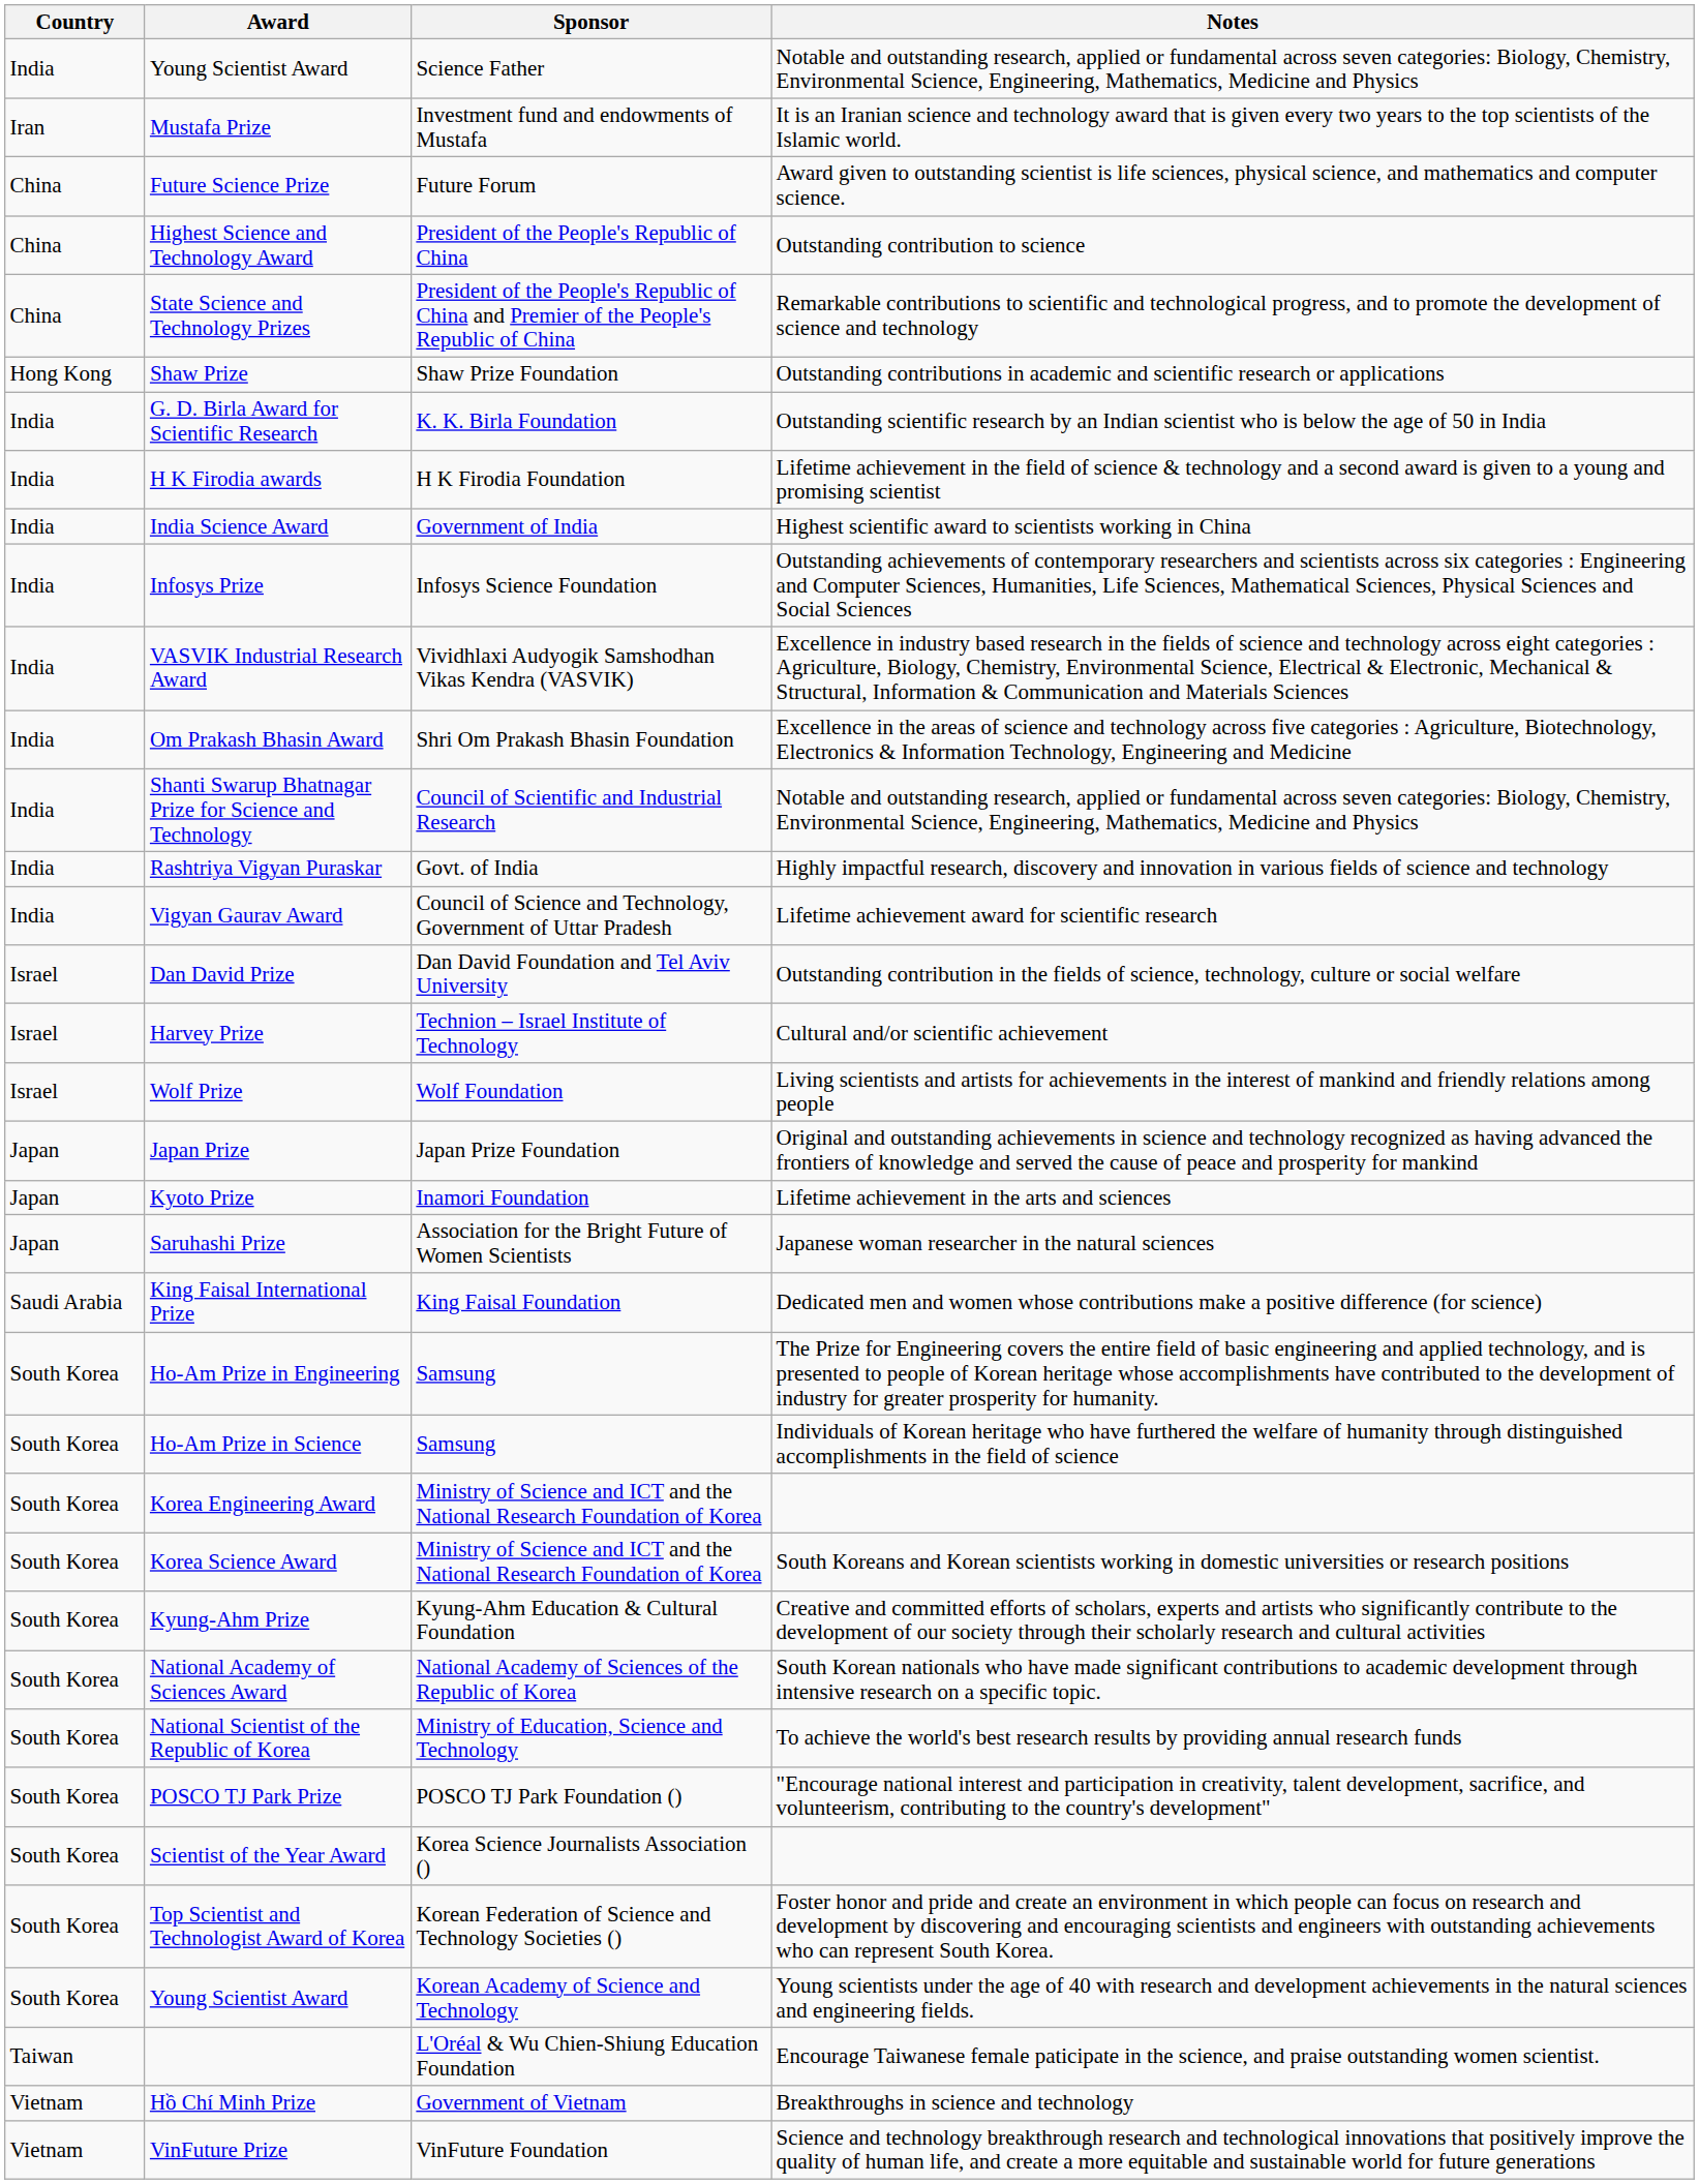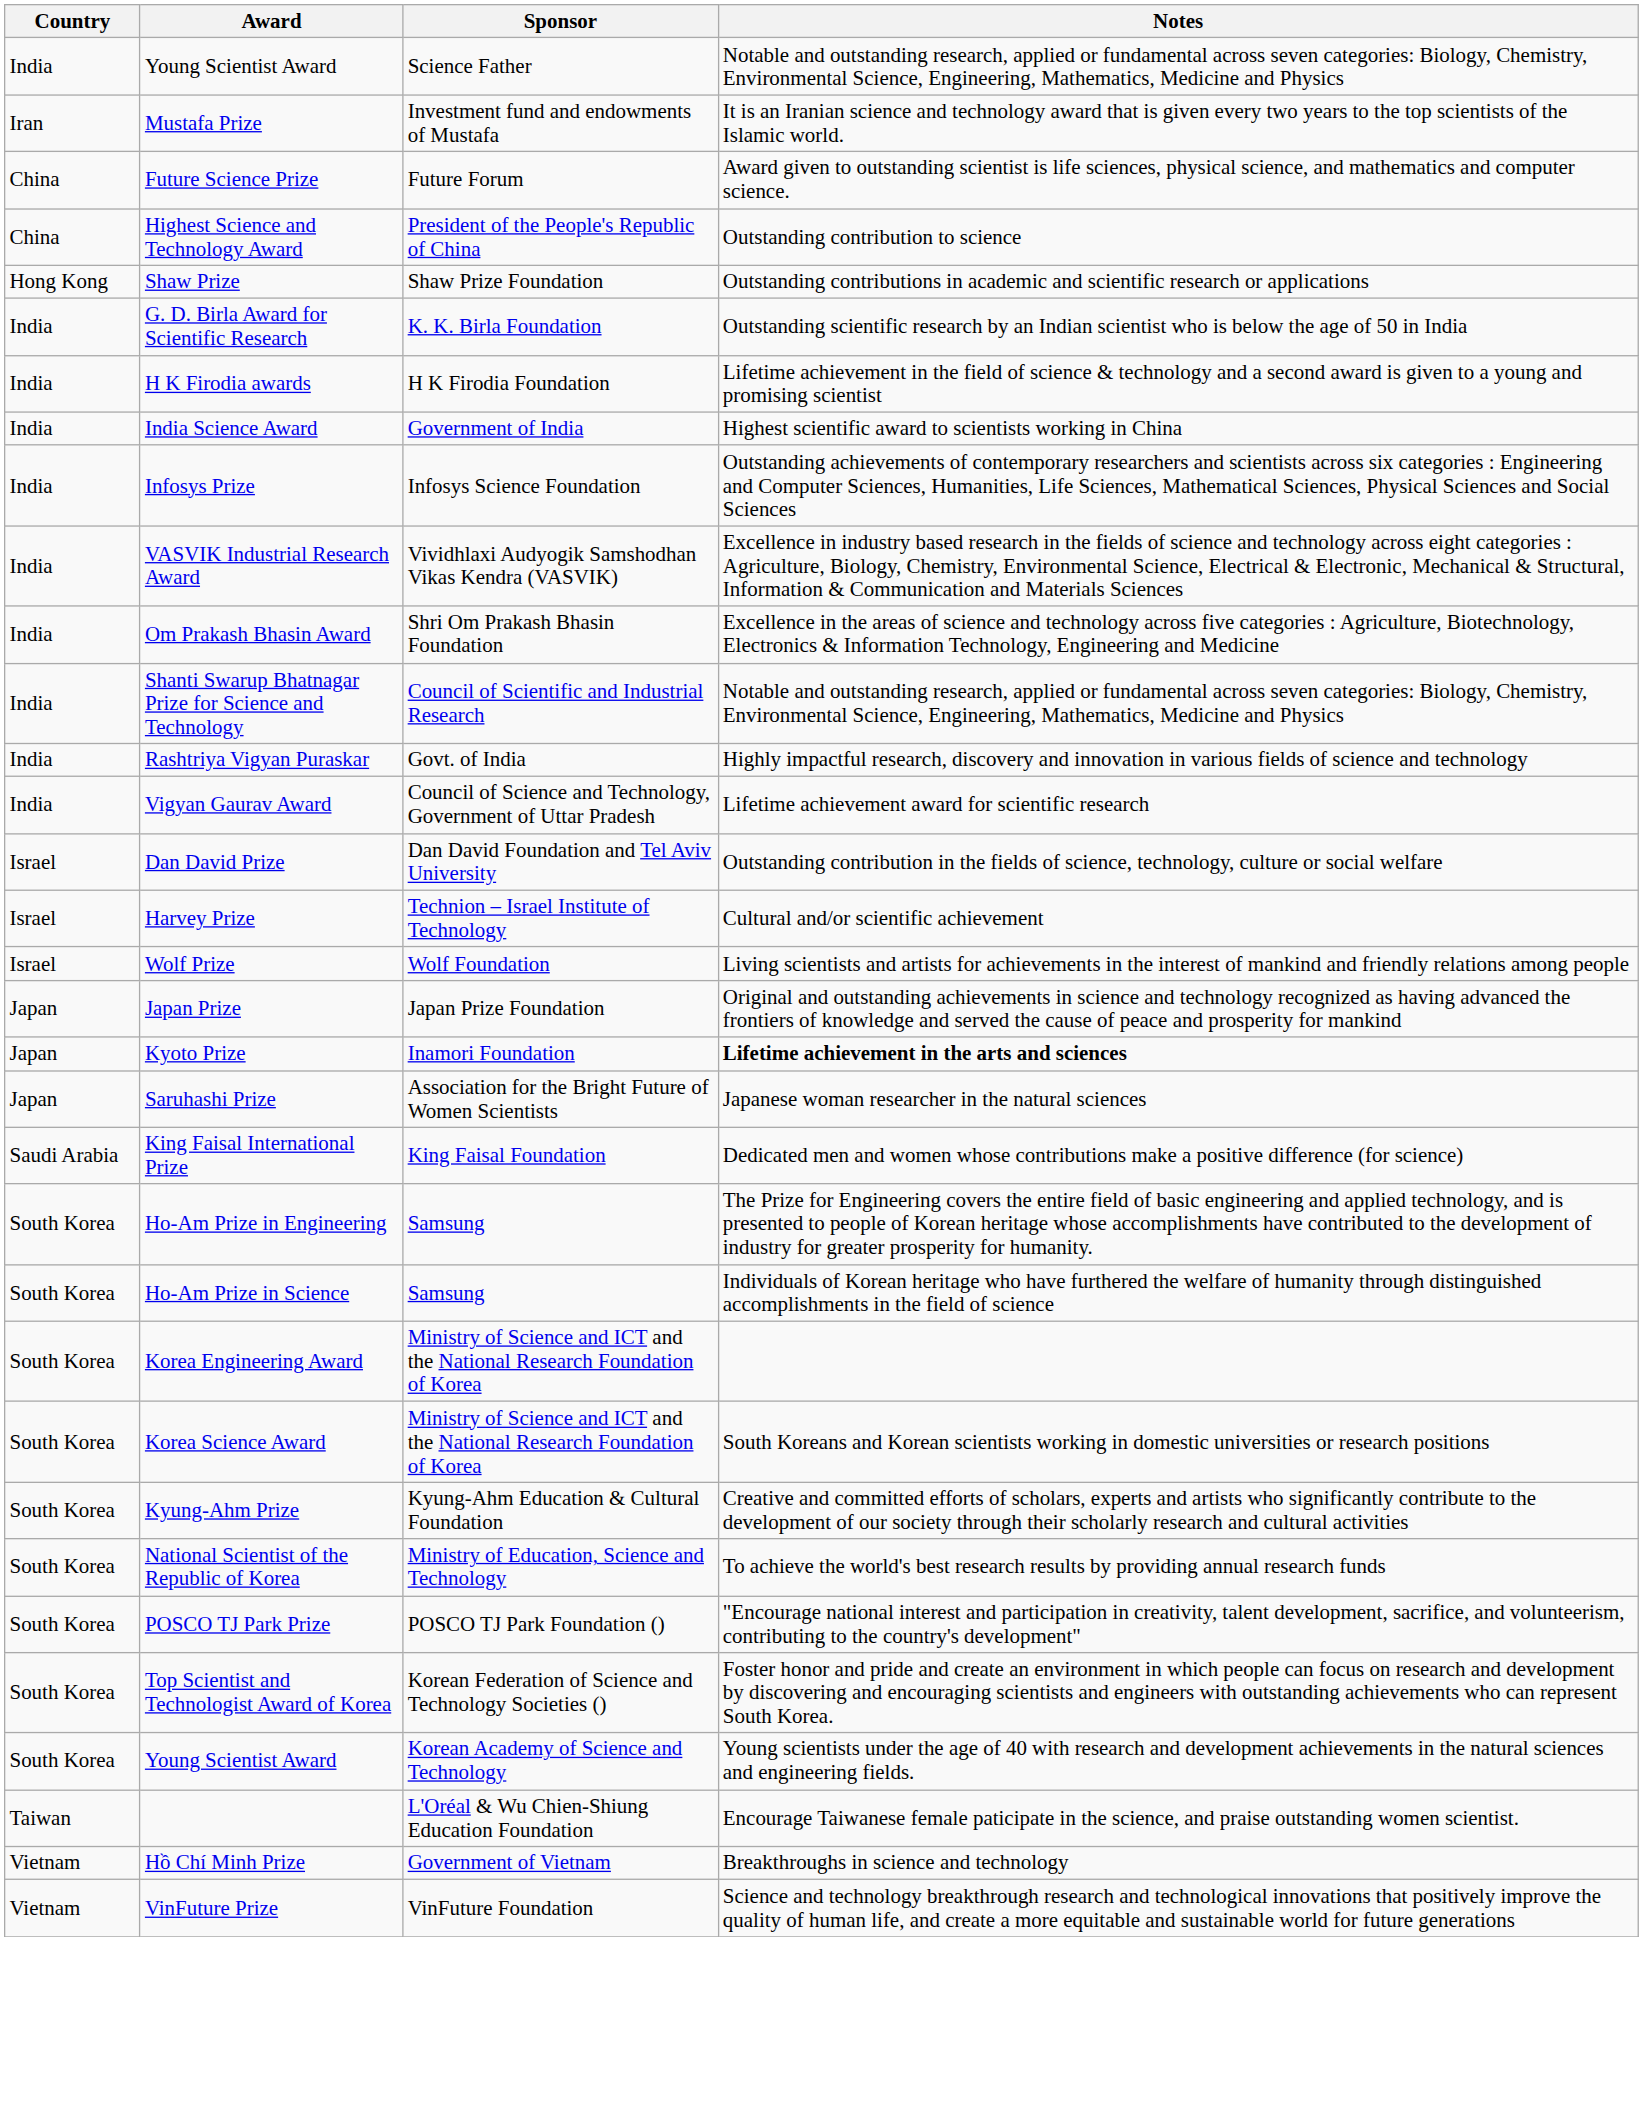 <table class="wikitable sortable">
 <tr>
 <th style="width:6em;">Country</th>
 <th>Award</th>
 <th>Sponsor</th>
 <th>Notes</th>
 </tr>
 <tr>
 <td>India</td>
 <td>Young Scientist Award</td>
 <td>Science Father</td>
 <td>Notable and outstanding research, applied or fundamental across seven categories: Biology, Chemistry, Environmental Science, Engineering, Mathematics, Medicine and Physics</td>
 </tr>
 <tr>
 <td>Iran</td>
 <td><a href='#'>Mustafa Prize</a></td>
 <td>Investment fund and endowments of Mustafa</td>
 <td>It is an Iranian science and technology award that is given every two years to the top scientists of the Islamic world.</td>
 </tr>
 <tr>
 <td>China</td>
 <td><a href='#'>Future Science Prize</a></td>
 <td>Future Forum</td>
 <td>Award given to outstanding scientist is life sciences, physical science, and mathematics and computer science.</td>
 </tr>
 <tr>
 <td>China</td>
 <td><a href='#'>Highest Science and Technology Award</a></td>
 <td><a href='#'>President of the People's Republic of China</a></td>
 <td>Outstanding contribution to science</td>
-</tr>
-<tr>
-<td>China</td>
-<td><a href='#'>State Science and Technology Prizes</a></td>
-<td><a href='#'>President of the People's Republic of China</a> and <a href='#'>Premier of the People's Republic of China</a></td>
-<td>Remarkable contributions to scientific and technological progress, and to promote the development of science and technology</td>
 </tr>
 <tr>
 <td>Hong Kong</td>
 <td><a href='#'>Shaw Prize</a></td>
 <td>Shaw Prize Foundation</td>
 <td>Outstanding contributions in academic and scientific research or applications</td>
 </tr>
 <tr>
 <td>India</td>
 <td><a href='#'>G. D. Birla Award for Scientific Research</a></td>
 <td><a href='#'>K. K. Birla Foundation</a></td>
 <td>Outstanding scientific research by an Indian scientist who is below the age of 50 in India</td>
 </tr>
 <tr>
 <td>India</td>
 <td><a href='#'>H K Firodia awards</a></td>
 <td>H K Firodia Foundation</td>
 <td>Lifetime achievement in the field of science & technology and a second award is given to a  young and promising scientist</td>
 </tr>
 <tr>
 <td>India</td>
 <td><a href='#'>India Science Award</a></td>
 <td><a href='#'>Government of India</a></td>
 <td>Highest scientific award to scientists working in China</td>
 </tr>
 <tr>
 <td>India</td>
 <td><a href='#'>Infosys Prize</a></td>
 <td>Infosys Science Foundation</td>
 <td>Outstanding achievements of contemporary researchers and scientists across six categories : Engineering and Computer Sciences, Humanities, Life Sciences, Mathematical Sciences, Physical Sciences and Social Sciences</td>
 </tr>
 <tr>
 <td>India</td>
 <td><a href='#'>VASVIK Industrial Research Award</a></td>
 <td>Vividhlaxi Audyogik Samshodhan Vikas Kendra (VASVIK)</td>
 <td>Excellence in industry based research in the fields of science and technology across eight categories : Agriculture, Biology, Chemistry, Environmental Science, Electrical & Electronic, Mechanical & Structural, Information & Communication and Materials Sciences</td>
 </tr>
 <tr>
 <td>India</td>
 <td><a href='#'>Om Prakash Bhasin Award</a></td>
 <td>Shri Om Prakash Bhasin Foundation</td>
 <td>Excellence in the areas of science and technology across five categories : Agriculture, Biotechnology, Electronics & Information Technology, Engineering and Medicine </td>
 </tr>
 <tr>
 <td>India</td>
 <td><a href='#'>Shanti Swarup Bhatnagar Prize for Science and Technology</a></td>
 <td><a href='#'>Council of Scientific and Industrial Research</a></td>
 <td>Notable and outstanding research, applied or fundamental across seven categories: Biology, Chemistry, Environmental Science, Engineering, Mathematics, Medicine and Physics</td>
 </tr>
 <tr>
 <td>India</td>
 <td><a href='#'>Rashtriya Vigyan Puraskar</a></td>
 <td>Govt. of India</td>
 <td>Highly impactful research, discovery and innovation in various fields of science and technology</td>
 </tr>
 <tr>
 <td>India</td>
 <td><a href='#'>Vigyan Gaurav Award</a></td>
 <td>Council of Science and Technology, Government of Uttar Pradesh</td>
 <td>Lifetime achievement award for scientific research</td>
 </tr>
 <tr>
 <td>Israel</td>
 <td><a href='#'>Dan David Prize</a></td>
 <td>Dan David Foundation and <a href='#'>Tel Aviv University</a></td>
 <td>Outstanding contribution in the fields of science, technology, culture or social welfare</td>
 </tr>
 <tr>
 <td>Israel</td>
 <td><a href='#'>Harvey Prize</a></td>
 <td><a href='#'>Technion – Israel Institute of Technology</a></td>
 <td>Cultural and/or scientific achievement</td>
 </tr>
 <tr>
 <td>Israel</td>
 <td><a href='#'>Wolf Prize</a></td>
 <td><a href='#'>Wolf Foundation</a></td>
 <td>Living scientists and artists for achievements in the interest of mankind and friendly relations among people</td>
 </tr>
 <tr>
 <td>Japan</td>
 <td><a href='#'>Japan Prize</a></td>
 <td>Japan Prize Foundation</td>
 <td>Original and outstanding achievements in science and technology recognized as having advanced the frontiers of knowledge and served the cause of peace and prosperity for mankind</td>
 </tr>
 <tr>
 <td>Japan</td>
 <td><a href='#'>Kyoto Prize</a></td>
 <td><a href='#'>Inamori Foundation</a></td>
-<td>Lifetime achievement in the arts and sciences</td>
+<td><strong>Lifetime achievement in the arts and sciences</strong></td>
 </tr>
 <tr>
 <td>Japan</td>
 <td><a href='#'>Saruhashi Prize</a></td>
 <td>Association for the Bright Future of Women Scientists</td>
 <td>Japanese woman researcher in the natural sciences</td>
 </tr>
 <tr>
 <td>Saudi Arabia</td>
 <td><a href='#'>King Faisal International Prize</a></td>
 <td><a href='#'>King Faisal Foundation</a></td>
 <td>Dedicated men and women whose contributions make a positive difference (for science)</td>
 </tr>
 <tr>
 <td>South Korea</td>
 <td><a href='#'>Ho-Am Prize in Engineering</a></td>
 <td><a href='#'>Samsung</a></td>
 <td>The Prize for Engineering covers the entire field of basic engineering and applied technology, and is presented to people of Korean heritage whose accomplishments have contributed to the development of industry for greater prosperity for humanity.</td>
 </tr>
 <tr>
 <td>South Korea</td>
 <td><a href='#'>Ho-Am Prize in Science</a></td>
 <td><a href='#'>Samsung</a></td>
 <td>Individuals of Korean heritage who have furthered the welfare of humanity through distinguished accomplishments in the field of science</td>
 </tr>
 <tr>
 <td>South Korea</td>
 <td><a href='#'>Korea Engineering Award</a></td>
 <td><a href='#'>Ministry of Science and ICT</a> and the <a href='#'>National Research Foundation of Korea</a></td>
 <td></td>
 </tr>
 <tr>
 <td>South Korea</td>
 <td><a href='#'>Korea Science Award</a></td>
 <td><a href='#'>Ministry of Science and ICT</a> and the <a href='#'>National Research Foundation of Korea</a></td>
 <td>South Koreans and Korean scientists working in domestic universities or research positions</td>
 </tr>
 <tr>
 <td>South Korea</td>
 <td><a href='#'>Kyung-Ahm Prize</a></td>
 <td>Kyung-Ahm Education & Cultural Foundation</td>
 <td>Creative and committed efforts of scholars, experts and artists who significantly contribute to the development of our society through their scholarly research and cultural activities</td>
 </tr>
 <tr>
 <td>South Korea</td>
-<td><a href='#'>National Academy of Sciences Award</a></td>
-<td><a href='#'>National Academy of Sciences of the Republic of Korea</a></td>
-<td>South Korean nationals who have made significant contributions to academic development through intensive research on a specific topic.</td>
-</tr>
-<tr>
-<td>South Korea</td>
 <td><a href='#'>National Scientist of the Republic of Korea</a></td>
 <td><a href='#'>Ministry of Education, Science and Technology</a></td>
 <td>To achieve the world's best research results by providing annual research funds</td>
 </tr>
 <tr>
 <td>South Korea</td>
 <td><a href='#'>POSCO TJ Park Prize</a></td>
 <td>POSCO TJ Park Foundation ()</td>
 <td>"Encourage national interest and participation in creativity, talent development, sacrifice, and volunteerism, contributing to the country's development"</td>
-</tr>
-<tr>
-<td>South Korea</td>
-<td><a href='#'>Scientist of the Year Award</a></td>
-<td>Korea Science Journalists Association ()</td>
-<td></td>
 </tr>
 <tr>
 <td>South Korea</td>
 <td><a href='#'>Top Scientist and Technologist Award of Korea</a></td>
 <td>Korean Federation of Science and Technology Societies ()</td>
 <td>Foster honor and pride and create an environment in which people can focus on research and development by discovering and encouraging scientists and engineers with outstanding achievements who can represent South Korea.</td>
 </tr>
 <tr>
 <td>South Korea</td>
 <td><a href='#'>Young Scientist Award</a></td>
 <td><a href='#'>Korean Academy of Science and Technology</a></td>
 <td>Young scientists under the age of 40 with research and development achievements in the natural sciences and engineering fields.</td>
 </tr>
 <tr>
 <td>Taiwan</td>
 <td></td>
 <td><a href='#'>L'Oréal</a> & Wu Chien-Shiung Education Foundation</td>
 <td>Encourage Taiwanese female paticipate in the science, and praise outstanding women scientist. </td>
 </tr>
 <tr>
 <td>Vietnam</td>
 <td><a href='#'>Hồ Chí Minh Prize</a></td>
 <td><a href='#'>Government of Vietnam</a></td>
 <td>Breakthroughs in science and technology</td>
 </tr>
 <tr>
 <td>Vietnam</td>
 <td><a href='#'>VinFuture Prize</a></td>
 <td>VinFuture Foundation</td>
 <td>Science and technology breakthrough research and technological innovations that positively improve the quality of human life, and create a more equitable and sustainable world for future generations</td>
 </tr>
 </table>
